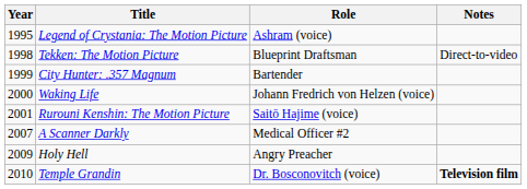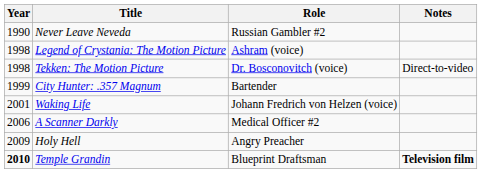 <table class="wikitable sortable">
 <tr>
 <th>Year</th>
 <th>Title</th>
 <th>Role</th>
 <th>Notes</th>
 </tr>
 <tr>
-<td>1995</td>
+<td>1990</td>
+<td><em>Never Leave Neveda</em></td>
+<td>Russian Gambler #2</td>
+<td></td>
+</tr>
+<tr>
+<td>1998</td>
 <td><em><a href='#'>Legend of Crystania: The Motion Picture</a></em></td>
 <td><a href='#'>Ashram</a> (voice)</td>
 <td></td>
 </tr>
 <tr>
 <td>1998</td>
 <td><em><a href='#'>Tekken: The Motion Picture</a></em></td>
-<td>Blueprint Draftsman</td>
+<td><a href='#'>Dr. Bosconovitch</a> (voice)</td>
 <td>Direct-to-video</td>
 </tr>
 <tr>
 <td>1999</td>
 <td><em><a href='#'>City Hunter: .357 Magnum</a></em></td>
 <td>Bartender</td>
 <td></td>
 </tr>
 <tr>
-<td>2000</td>
+<td>2001</td>
 <td><em><a href='#'>Waking Life</a></em></td>
 <td>Johann Fredrich von Helzen (voice)</td>
 <td></td>
 </tr>
 <tr>
-<td>2001</td>
-<td><em><a href='#'>Rurouni Kenshin: The Motion Picture</a></em></td>
-<td><a href='#'>Saitō Hajime</a>  (voice)</td>
-<td></td>
-</tr>
-<tr>
-<td>2007</td>
+<td>2006</td>
 <td><em><a href='#'>A Scanner Darkly</a></em></td>
 <td>Medical Officer #2</td>
 <td></td>
 </tr>
 <tr>
 <td>2009</td>
 <td><em>Holy Hell</em></td>
 <td>Angry Preacher</td>
 <td></td>
 </tr>
 <tr>
-<td>2010</td>
+<td><strong>2010</strong></td>
 <td><em><a href='#'>Temple Grandin</a></em></td>
-<td><a href='#'>Dr. Bosconovitch</a> (voice)</td>
+<td>Blueprint Draftsman</td>
 <td><strong>Television film</strong></td>
 </tr>
 </table>
